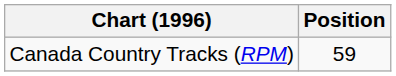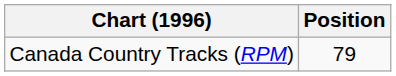 <table class="wikitable sortable">
 <tr>
 <th scope="col">Chart (1996)</th>
 <th scope="col">Position</th>
 </tr>
 <tr>
 <td>Canada Country Tracks (<em><a href='#'>RPM</a></em>)</td>
-<td align="center">59</td>
+<td align="center">79</td>
 </tr>
 </table>
